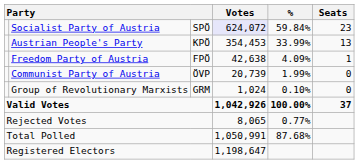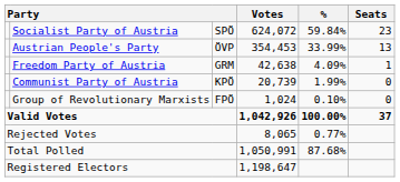 <table class="wikitable" border="1" style="text-align:right;">
 <tr>
 <th style="text-align:left;" colspan=3>Party</th>
 <th align=center width="50">Votes</th>
 <th align=center width="50">%</th>
 <th align=center width="50">Seats</th>
 </tr>
 <tr>
 <td></td>
 <td align=left><a href='#'>Socialist Party of Austria</a></td>
 <td align=left>SPÖ</td>
-<td style="background: lavender;">624,072</td>
+<td>624,072</td>
 <td>59.84%</td>
 <td>23</td>
 </tr>
 <tr>
 <td></td>
 <td align=left><a href='#'>Austrian People's Party</a></td>
-<td align=left>KPÖ</td>
+<td align=left>ÖVP</td>
 <td>354,453</td>
 <td>33.99%</td>
 <td>13</td>
 </tr>
 <tr>
 <td></td>
 <td align=left><a href='#'>Freedom Party of Austria</a></td>
-<td align=left>FPÖ</td>
+<td align=left>GRM</td>
 <td>42,638</td>
 <td>4.09%</td>
 <td>1</td>
 </tr>
 <tr>
 <td></td>
 <td align=left style="white-space: nowrap;"><a href='#'>Communist Party of Austria</a></td>
-<td align=left>ÖVP</td>
+<td align=left>KPÖ</td>
 <td>20,739</td>
 <td>1.99%</td>
 <td>0</td>
 </tr>
 <tr>
 <td></td>
 <td align=left>Group of Revolutionary Marxists</td>
-<td align=left>GRM</td>
+<td align=left>FPÖ</td>
 <td>1,024</td>
 <td>0.10%</td>
 <td>0</td>
 </tr>
 <tr style="font-weight:bold">
 <td align=left colspan=3>Valid Votes</td>
 <td>1,042,926</td>
 <td>100.00%</td>
 <td>37</td>
 </tr>
 <tr>
 <td align=left colspan=3>Rejected Votes</td>
 <td>8,065</td>
 <td>0.77%</td>
 <td></td>
 </tr>
 <tr>
 <td align=left colspan=3>Total Polled</td>
 <td>1,050,991</td>
 <td>87.68%</td>
 <td></td>
 </tr>
 <tr>
 <td align=left colspan=3>Registered Electors</td>
 <td>1,198,647</td>
 <td></td>
 <td></td>
 </tr>
 </table>
